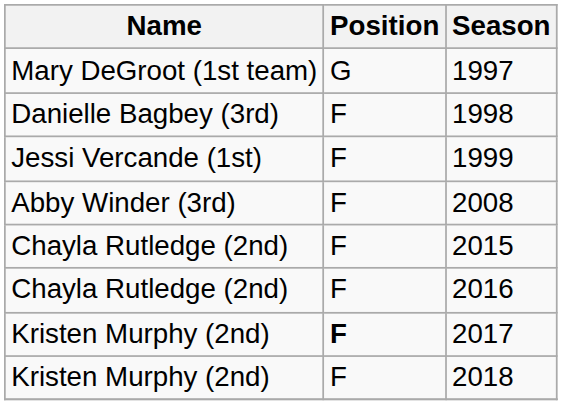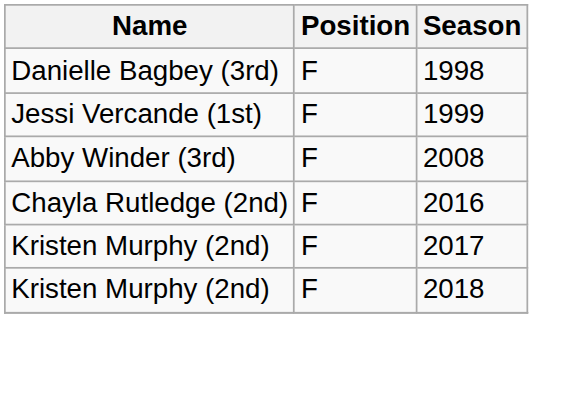 <table class="wikitable">
 <tr>
 <th>Name</th>
 <th>Position</th>
 <th>Season</th>
-</tr>
-<tr>
-<td>Mary DeGroot (1st team)</td>
-<td>G</td>
-<td>1997</td>
 </tr>
 <tr>
 <td>Danielle Bagbey (3rd)</td>
 <td>F</td>
 <td>1998</td>
 </tr>
 <tr>
 <td>Jessi Vercande (1st)</td>
 <td>F</td>
 <td>1999</td>
 </tr>
 <tr>
 <td>Abby Winder (3rd)</td>
 <td>F</td>
 <td>2008</td>
 </tr>
 <tr>
 <td>Chayla Rutledge (2nd)</td>
 <td>F</td>
-<td>2015</td>
-</tr>
-<tr>
-<td>Chayla Rutledge (2nd)</td>
-<td>F</td>
 <td>2016</td>
 </tr>
 <tr>
 <td>Kristen Murphy (2nd)</td>
-<td><strong>F</strong></td>
+<td>F</td>
 <td>2017</td>
 </tr>
 <tr>
 <td>Kristen Murphy (2nd)</td>
 <td>F</td>
 <td>2018</td>
 </tr>
 <tr>
 </tr>
 </table>
